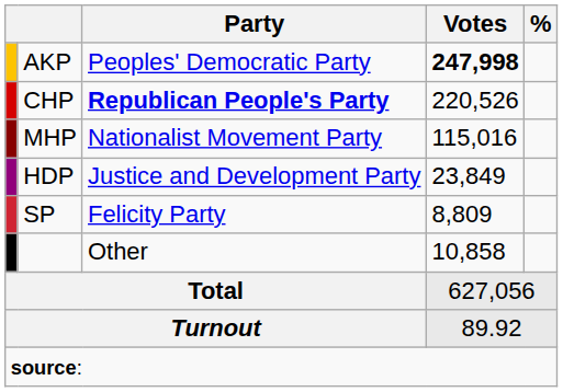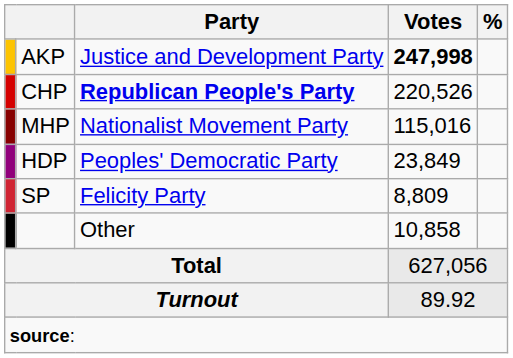 <table class="wikitable">
 <tr>
 <th colspan="2" align="center"></th>
 <th align="center">Party</th>
 <th align="center">Votes</th>
 <th align="center">%</th>
 </tr>
 <tr align="left">
 <td bgcolor="#FDC400" width="1"></td>
 <td>AKP</td>
-<td><a href='#'>Peoples' Democratic Party</a></td>
+<td><a href='#'>Justice and Development Party</a></td>
 <td><strong>247,998</strong></td>
 <td><strong></strong></td>
 </tr>
 <tr align="left">
 <td bgcolor="#d50000" width="1"></td>
 <td>CHP</td>
 <td><strong><a href='#'>Republican People's Party</a></strong></td>
 <td>220,526</td>
 <td></td>
 </tr>
 <tr align="left">
 <td bgcolor="#870000" width="1"></td>
 <td>MHP</td>
 <td><a href='#'>Nationalist Movement Party</a></td>
 <td>115,016</td>
 <td></td>
 </tr>
 <tr align="left">
 <td bgcolor="#91007B" width="1"></td>
 <td>HDP</td>
-<td><a href='#'>Justice and Development Party</a></td>
+<td><a href='#'>Peoples' Democratic Party</a></td>
 <td>23,849</td>
 <td></td>
 </tr>
 <tr align="left">
 <td bgcolor="#D02433" width="1"></td>
 <td>SP</td>
 <td><a href='#'>Felicity Party</a></td>
 <td>8,809</td>
 <td></td>
 </tr>
 <tr align="left">
 <td bgcolor=" " width="1"></td>
 <td></td>
 <td>Other</td>
 <td>10,858</td>
 <td></td>
 </tr>
 <tr align="left" style="background-color:#E9E9E9">
 <th colspan="3" align="center"><strong>Total</strong></th>
 <td colspan="5" align="center">627,056</td>
 </tr>
 <tr align="left" style="background-color:#E9E9E9">
 <th colspan="3" align="center"><em>Turnout</em></th>
 <td colspan="5" align="center">89.92</td>
 </tr>
 <tr>
 <td colspan="9" align="left"><small><strong>source</strong>: </small></td>
 </tr>
 </table>
